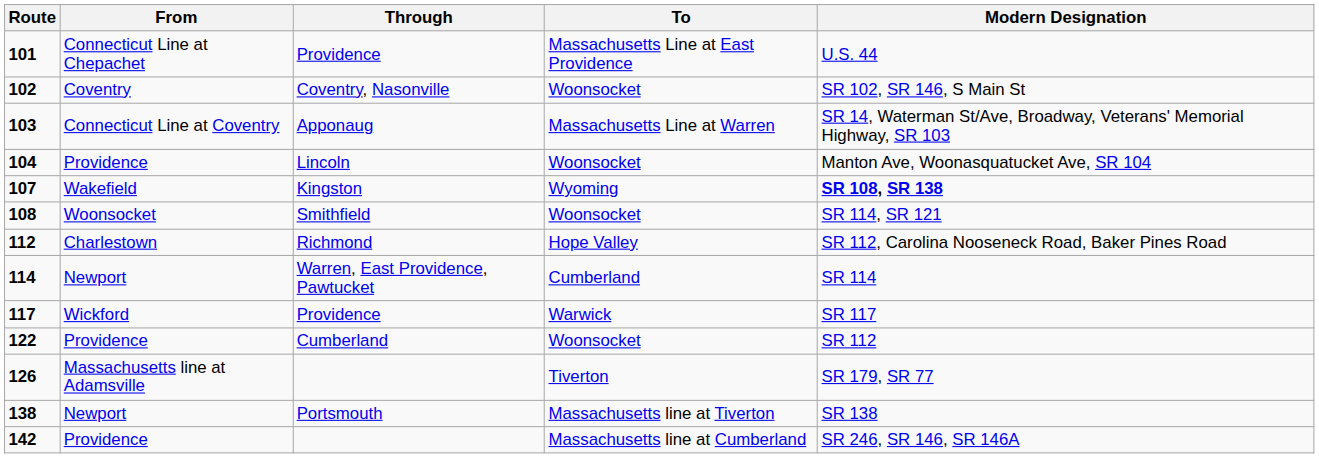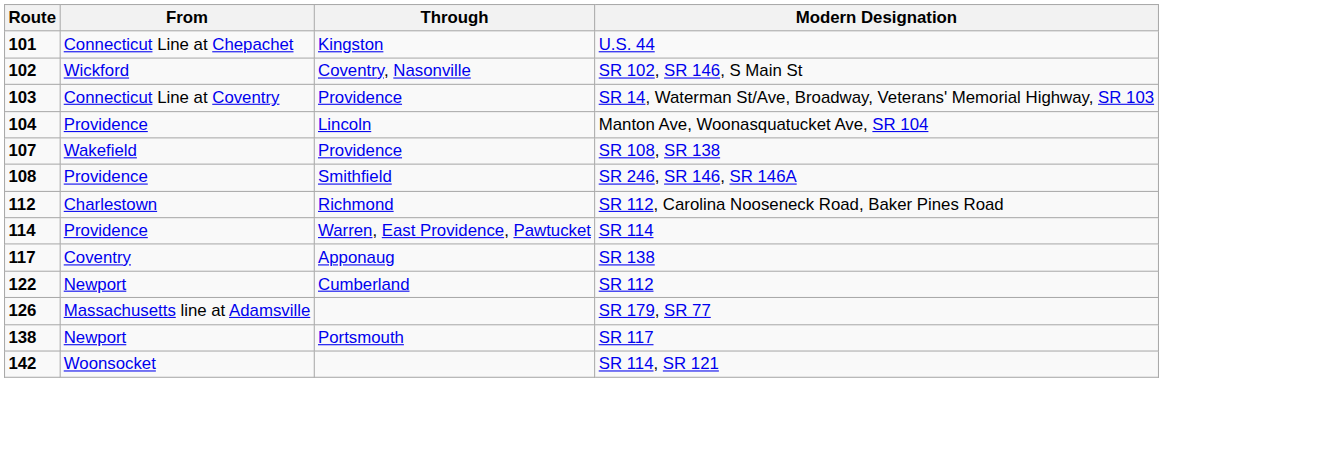 <table class="wikitable">
 <tr>
 <th>Route<br></th>
 <th>From</th>
 <th>Through</th>
-<th>To</th>
 <th>Modern Designation</th>
 </tr>
 <tr>
 <td><strong>101</strong></td>
 <td><a href='#'>Connecticut</a> Line at <a href='#'>Chepachet</a></td>
-<td><a href='#'>Providence</a></td>
-<td><a href='#'>Massachusetts</a> Line at <a href='#'>East Providence</a></td>
+<td><a href='#'>Kingston</a></td>
 <td><a href='#'>U.S. 44</a></td>
 </tr>
 <tr>
 <td><strong>102</strong></td>
-<td><a href='#'>Coventry</a></td>
+<td><a href='#'>Wickford</a></td>
 <td><a href='#'>Coventry</a>, <a href='#'>Nasonville</a></td>
-<td><a href='#'>Woonsocket</a></td>
 <td><a href='#'>SR 102</a>, <a href='#'>SR 146</a>, S Main St</td>
 </tr>
 <tr>
 <td><strong>103</strong></td>
 <td><a href='#'>Connecticut</a> Line at <a href='#'>Coventry</a></td>
-<td><a href='#'>Apponaug</a></td>
-<td><a href='#'>Massachusetts</a> Line at <a href='#'>Warren</a></td>
+<td><a href='#'>Providence</a></td>
 <td><a href='#'>SR 14</a>, Waterman St/Ave, Broadway, Veterans' Memorial Highway, <a href='#'>SR 103</a></td>
 </tr>
 <tr>
 <td><strong>104</strong></td>
 <td><a href='#'>Providence</a></td>
 <td><a href='#'>Lincoln</a></td>
-<td><a href='#'>Woonsocket</a></td>
 <td>Manton Ave, Woonasquatucket Ave, <a href='#'>SR 104</a></td>
 </tr>
 <tr>
 <td><strong>107</strong></td>
 <td><a href='#'>Wakefield</a></td>
-<td><a href='#'>Kingston</a></td>
-<td><a href='#'>Wyoming</a></td>
-<td><strong><a href='#'>SR 108</a>, <a href='#'>SR 138</a></strong></td>
+<td><a href='#'>Providence</a></td>
+<td><a href='#'>SR 108</a>, <a href='#'>SR 138</a></td>
 </tr>
 <tr>
 <td><strong>108</strong></td>
-<td><a href='#'>Woonsocket</a></td>
+<td><a href='#'>Providence</a></td>
 <td><a href='#'>Smithfield</a></td>
-<td><a href='#'>Woonsocket</a></td>
-<td><a href='#'>SR 114</a>, <a href='#'>SR 121</a></td>
+<td><a href='#'>SR 246</a>, <a href='#'>SR 146</a>, <a href='#'>SR 146A</a></td>
 </tr>
 <tr>
 <td><strong>112</strong></td>
 <td><a href='#'>Charlestown</a></td>
 <td><a href='#'>Richmond</a></td>
-<td><a href='#'>Hope Valley</a></td>
 <td><a href='#'>SR 112</a>, Carolina Nooseneck Road, Baker Pines Road</td>
 </tr>
 <tr>
 <td><strong>114</strong></td>
-<td><a href='#'>Newport</a></td>
+<td><a href='#'>Providence</a></td>
 <td><a href='#'>Warren</a>, <a href='#'>East Providence</a>, <a href='#'>Pawtucket</a></td>
-<td><a href='#'>Cumberland</a></td>
 <td><a href='#'>SR 114</a></td>
 </tr>
 <tr>
 <td><strong>117</strong></td>
-<td><a href='#'>Wickford</a></td>
-<td><a href='#'>Providence</a></td>
-<td><a href='#'>Warwick</a></td>
-<td><a href='#'>SR 117</a></td>
+<td><a href='#'>Coventry</a></td>
+<td><a href='#'>Apponaug</a></td>
+<td><a href='#'>SR 138</a></td>
 </tr>
 <tr>
 <td><strong>122</strong></td>
-<td><a href='#'>Providence</a></td>
+<td><a href='#'>Newport</a></td>
 <td><a href='#'>Cumberland</a></td>
-<td><a href='#'>Woonsocket</a></td>
 <td><a href='#'>SR 112</a></td>
 </tr>
 <tr>
 <td><strong>126</strong></td>
 <td><a href='#'>Massachusetts</a> line at <a href='#'>Adamsville</a></td>
 <td></td>
-<td><a href='#'>Tiverton</a></td>
 <td><a href='#'>SR 179</a>, <a href='#'>SR 77</a></td>
 </tr>
 <tr>
 <td><strong>138</strong></td>
 <td><a href='#'>Newport</a></td>
 <td><a href='#'>Portsmouth</a></td>
-<td><a href='#'>Massachusetts</a> line at <a href='#'>Tiverton</a></td>
-<td><a href='#'>SR 138</a></td>
+<td><a href='#'>SR 117</a></td>
 </tr>
 <tr>
 <td><strong>142</strong></td>
-<td><a href='#'>Providence</a></td>
+<td><a href='#'>Woonsocket</a></td>
 <td></td>
-<td><a href='#'>Massachusetts</a> line at <a href='#'>Cumberland</a></td>
-<td><a href='#'>SR 246</a>, <a href='#'>SR 146</a>, <a href='#'>SR 146A</a></td>
+<td><a href='#'>SR 114</a>, <a href='#'>SR 121</a></td>
 </tr>
 </table>
